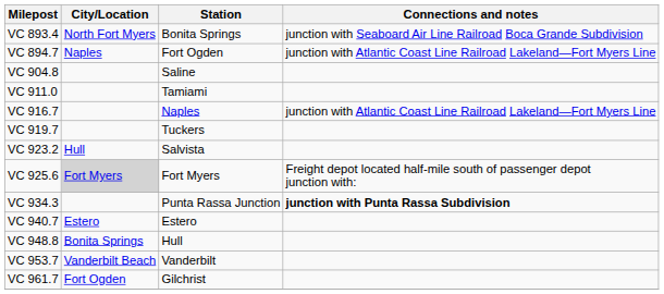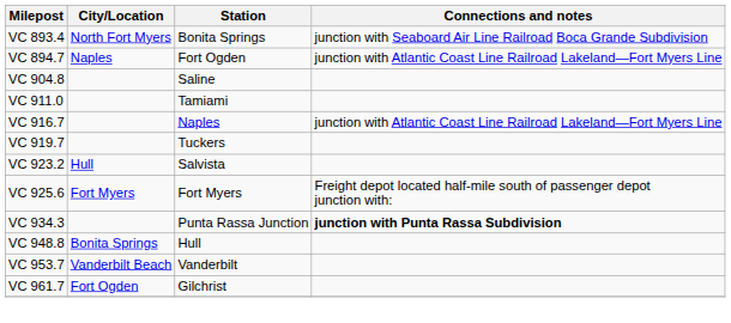 <table class="wikitable">
 <tr>
 <th>Milepost</th>
 <th>City/Location</th>
 <th>Station</th>
 <th>Connections and notes</th>
 </tr>
 <tr>
 <td>VC 893.4</td>
 <td><a href='#'>North Fort Myers</a></td>
 <td>Bonita Springs</td>
 <td>junction with <a href='#'>Seaboard Air Line Railroad</a> <a href='#'>Boca Grande Subdivision</a></td>
 </tr>
 <tr>
 <td>VC 894.7</td>
 <td><a href='#'>Naples</a></td>
 <td>Fort Ogden</td>
 <td>junction with <a href='#'>Atlantic Coast Line Railroad</a> <a href='#'>Lakeland—Fort Myers Line</a></td>
 </tr>
 <tr>
 <td>VC 904.8</td>
 <td></td>
 <td>Saline</td>
 <td></td>
 </tr>
 <tr>
 <td>VC 911.0</td>
 <td></td>
 <td>Tamiami</td>
 <td></td>
 </tr>
 <tr>
 <td>VC 916.7</td>
 <td></td>
 <td><a href='#'>Naples</a></td>
 <td>junction with <a href='#'>Atlantic Coast Line Railroad</a> <a href='#'>Lakeland—Fort Myers Line</a></td>
 </tr>
 <tr>
 <td>VC 919.7</td>
 <td></td>
 <td>Tuckers</td>
 <td></td>
 </tr>
 <tr>
 <td>VC 923.2</td>
 <td><a href='#'>Hull</a></td>
 <td>Salvista</td>
 <td></td>
 </tr>
 <tr>
 <td>VC 925.6</td>
-<td style="background: lightgrey;"><a href='#'>Fort Myers</a></td>
+<td><a href='#'>Fort Myers</a></td>
 <td>Fort Myers</td>
 <td>Freight depot located half-mile south of passenger depot<br>junction with:<br></td>
 </tr>
 <tr>
 <td>VC 934.3</td>
 <td></td>
 <td>Punta Rassa Junction</td>
 <td><strong>junction with Punta Rassa Subdivision</strong></td>
-</tr>
-<tr>
-<td>VC 940.7</td>
-<td><a href='#'>Estero</a></td>
-<td>Estero</td>
-<td></td>
 </tr>
 <tr>
 <td>VC 948.8</td>
 <td><a href='#'>Bonita Springs</a></td>
 <td>Hull</td>
 <td></td>
 </tr>
 <tr>
 <td>VC 953.7</td>
 <td><a href='#'>Vanderbilt Beach</a></td>
 <td>Vanderbilt</td>
 <td></td>
 </tr>
 <tr>
 <td>VC 961.7</td>
 <td><a href='#'>Fort Ogden</a></td>
 <td>Gilchrist</td>
 <td></td>
 </tr>
 <tr>
 </tr>
 </table>
